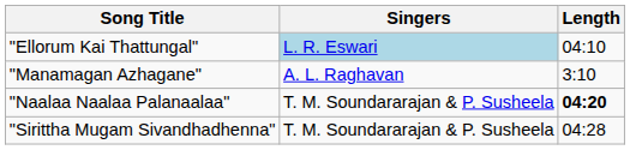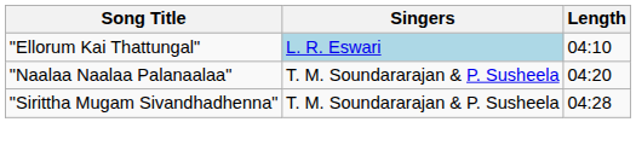 <table class="wikitable">
 <tr>
 <th>Song Title</th>
 <th>Singers</th>
 <th>Length</th>
 </tr>
 <tr>
 <td>"Ellorum Kai Thattungal"</td>
 <td style="background: lightblue;"><a href='#'>L. R. Eswari</a></td>
 <td>04:10</td>
 </tr>
 <tr>
-<td>"Manamagan Azhagane"</td>
-<td><a href='#'>A. L. Raghavan</a></td>
-<td>3:10</td>
-</tr>
-<tr>
 <td>"Naalaa Naalaa Palanaalaa"</td>
 <td>T. M. Soundararajan & <a href='#'>P. Susheela</a></td>
-<td><strong>04:20</strong></td>
+<td>04:20</td>
 </tr>
 <tr>
 <td>"Sirittha Mugam Sivandhadhenna"</td>
 <td>T. M. Soundararajan & P. Susheela</td>
 <td>04:28</td>
 </tr>
 </table>
